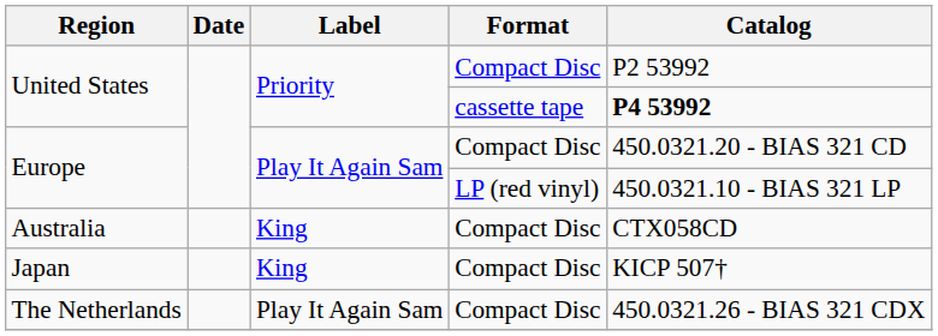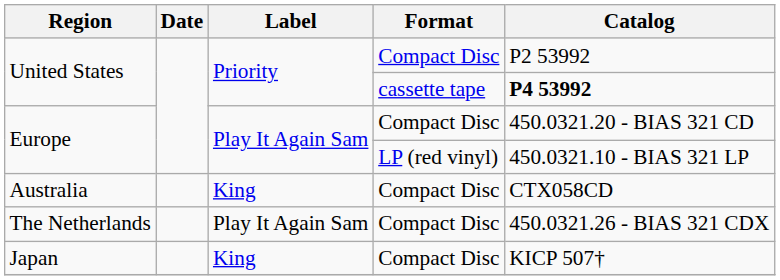 <table class="wikitable">
 <tr>
 <th>Region</th>
 <th>Date</th>
 <th>Label</th>
 <th>Format</th>
 <th>Catalog</th>
 </tr>
 <tr>
 <td rowspan="2">United States</td>
 <td rowspan="4"></td>
 <td rowspan="2"><a href='#'>Priority</a></td>
 <td><a href='#'>Compact Disc</a></td>
 <td>P2 53992</td>
 </tr>
 <tr>
 <td><a href='#'>cassette tape</a></td>
 <td><strong>P4 53992</strong></td>
 </tr>
 <tr>
 <td rowspan="2">Europe</td>
 <td rowspan="2"><a href='#'>Play It Again Sam</a></td>
 <td>Compact Disc</td>
 <td>450.0321.20 - BIAS 321 CD</td>
 </tr>
 <tr>
 <td><a href='#'>LP</a> (red vinyl)</td>
 <td>450.0321.10 - BIAS 321 LP</td>
 </tr>
 <tr>
 <td>Australia</td>
 <td></td>
 <td><a href='#'>King</a></td>
 <td>Compact Disc</td>
 <td>CTX058CD</td>
 </tr>
 <tr>
+<td>The Netherlands</td>
+<td></td>
+<td>Play It Again Sam</td>
+<td>Compact Disc</td>
+<td>450.0321.26 - BIAS 321 CDX</td>
+</tr>
+<tr>
 <td>Japan</td>
 <td></td>
 <td><a href='#'>King</a></td>
 <td>Compact Disc</td>
 <td>KICP 507†</td>
 </tr>
 <tr>
-<td>The Netherlands</td>
-<td></td>
-<td>Play It Again Sam</td>
-<td>Compact Disc</td>
-<td>450.0321.26 - BIAS 321 CDX</td>
-</tr>
-<tr>
 </tr>
 </table>
